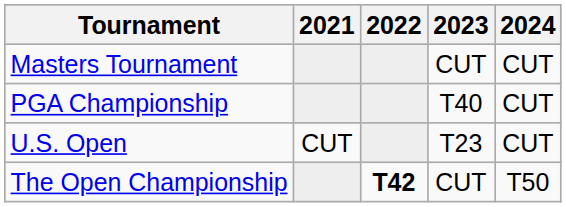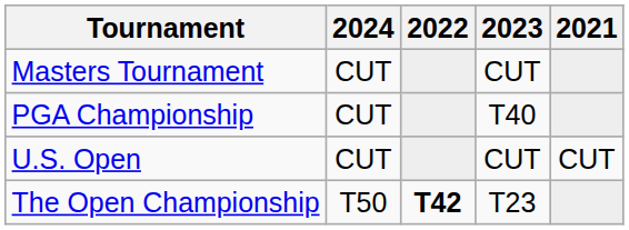 <table class="wikitable" style="font-size:95%;text-align:center;">
 <tr>
 <th>Tournament</th>
-<th>2021</th>
+<th>2024</th>
 <th>2022</th>
 <th>2023</th>
-<th>2024</th>
+<th>2021</th>
 </tr>
 <tr>
 <td align=left><a href='#'>Masters Tournament</a></td>
+<td>CUT</td>
 <td style="background:#eeeeee;"></td>
+<td>CUT</td>
+<td style="background:#eeeeee;"></td>
+</tr>
+<tr>
+<td align=left><a href='#'>PGA Championship</a></td>
+<td>CUT</td>
+<td style="background:#eeeeee;"></td>
+<td>T40</td>
+<td style="background:#eeeeee;"></td>
+</tr>
+<tr>
+<td align=left><a href='#'>U.S. Open</a></td>
+<td>CUT</td>
 <td style="background:#eeeeee;"></td>
 <td>CUT</td>
 <td>CUT</td>
 </tr>
 <tr>
-<td align=left><a href='#'>PGA Championship</a></td>
+<td align=left><a href='#'>The Open Championship</a></td>
+<td>T50</td>
+<td><strong>T42</strong></td>
+<td>T23</td>
 <td style="background:#eeeeee;"></td>
-<td style="background:#eeeeee;"></td>
-<td>T40</td>
-<td>CUT</td>
-</tr>
-<tr>
-<td align=left><a href='#'>U.S. Open</a></td>
-<td>CUT</td>
-<td style="background:#eeeeee;"></td>
-<td>T23</td>
-<td>CUT</td>
-</tr>
-<tr>
-<td align=left><a href='#'>The Open Championship</a></td>
-<td style="background:#eeeeee;"></td>
-<td><strong>T42</strong></td>
-<td>CUT</td>
-<td>T50</td>
 </tr>
 </table>
